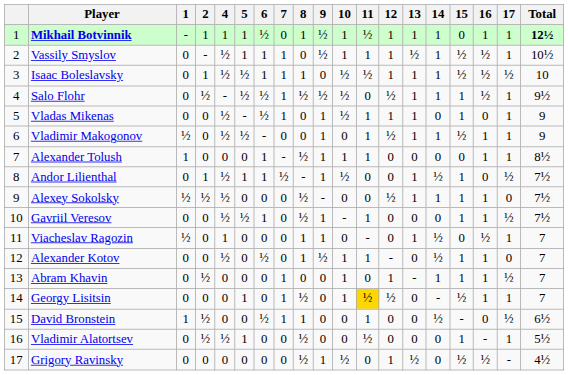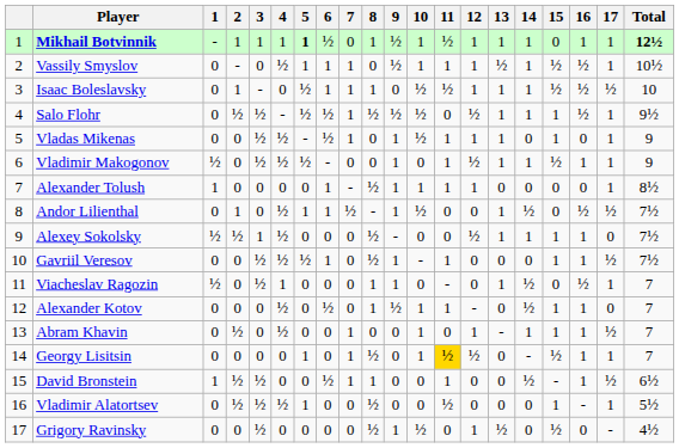 <table class="wikitable" border="1" width="700px">
 <tr>
 <th></th>
 <th>Player</th>
 <th>1</th>
 <th>2</th>
+<th>3</th>
 <th>4</th>
 <th>5</th>
 <th>6</th>
 <th>7</th>
 <th>8</th>
 <th>9</th>
 <th>10</th>
 <th>11</th>
 <th>12</th>
 <th>13</th>
 <th>14</th>
 <th>15</th>
 <th>16</th>
 <th>17</th>
 <th>Total</th>
 </tr>
 <tr align=center style="background:#ccffcc;">
 <td>1</td>
 <td align=left> <strong><a href='#'>Mikhail Botvinnik</a></strong></td>
 <td>-</td>
 <td>1</td>
 <td>1</td>
 <td>1</td>
+<td><strong>1</strong></td>
 <td>½</td>
 <td>0</td>
 <td>1</td>
 <td>½</td>
 <td>1</td>
 <td>½</td>
 <td>1</td>
 <td>1</td>
 <td>1</td>
 <td>0</td>
 <td>1</td>
 <td>1</td>
 <td align=center><strong>12½</strong></td>
 </tr>
 <tr align=center>
 <td>2</td>
 <td align=left> <a href='#'>Vassily Smyslov</a></td>
 <td>0</td>
 <td>-</td>
+<td>0</td>
 <td>½</td>
 <td>1</td>
 <td>1</td>
 <td>1</td>
 <td>0</td>
 <td>½</td>
 <td>1</td>
 <td>1</td>
 <td>1</td>
 <td>½</td>
 <td>1</td>
 <td>½</td>
 <td>½</td>
 <td>1</td>
 <td align=center>10½</td>
 </tr>
 <tr align=center>
 <td>3</td>
 <td align=left> <a href='#'>Isaac Boleslavsky</a></td>
 <td>0</td>
 <td>1</td>
-<td>½</td>
+<td>-</td>
+<td>0</td>
 <td>½</td>
 <td>1</td>
 <td>1</td>
 <td>1</td>
 <td>0</td>
 <td>½</td>
 <td>½</td>
 <td>1</td>
 <td>1</td>
 <td>1</td>
 <td>½</td>
 <td>½</td>
 <td>½</td>
 <td align=center>10</td>
 </tr>
 <tr align=center>
 <td>4</td>
 <td align=left> <a href='#'>Salo Flohr</a></td>
 <td>0</td>
+<td>½</td>
 <td>½</td>
 <td>-</td>
 <td>½</td>
 <td>½</td>
 <td>1</td>
 <td>½</td>
 <td>½</td>
 <td>½</td>
 <td>0</td>
 <td>½</td>
 <td>1</td>
 <td>1</td>
 <td>1</td>
 <td>½</td>
 <td>1</td>
 <td align=center>9½</td>
 </tr>
 <tr align=center>
 <td>5</td>
 <td align=left> <a href='#'>Vladas Mikenas</a></td>
 <td>0</td>
 <td>0</td>
 <td>½</td>
+<td>½</td>
 <td>-</td>
 <td>½</td>
 <td>1</td>
 <td>0</td>
 <td>1</td>
 <td>½</td>
 <td>1</td>
 <td>1</td>
 <td>1</td>
 <td>0</td>
 <td>1</td>
 <td>0</td>
 <td>1</td>
 <td align=center>9</td>
 </tr>
 <tr align=center>
 <td>6</td>
 <td align=left> <a href='#'>Vladimir Makogonov</a></td>
 <td>½</td>
 <td>0</td>
+<td>½</td>
 <td>½</td>
 <td>½</td>
 <td>-</td>
 <td>0</td>
 <td>0</td>
 <td>1</td>
 <td>0</td>
 <td>1</td>
 <td>½</td>
 <td>1</td>
 <td>1</td>
 <td>½</td>
 <td>1</td>
 <td>1</td>
 <td align=center>9</td>
 </tr>
 <tr align=center>
 <td>7</td>
 <td align=left> <a href='#'>Alexander Tolush</a></td>
 <td>1</td>
 <td>0</td>
 <td>0</td>
 <td>0</td>
+<td>0</td>
 <td>1</td>
 <td>-</td>
 <td>½</td>
+<td>1</td>
 <td>1</td>
 <td>1</td>
 <td>1</td>
 <td>0</td>
 <td>0</td>
 <td>0</td>
 <td>0</td>
 <td>1</td>
-<td>1</td>
 <td align=center>8½</td>
 </tr>
 <tr align=center>
 <td>8</td>
 <td align=left> <a href='#'>Andor Lilienthal</a></td>
 <td>0</td>
 <td>1</td>
+<td>0</td>
 <td>½</td>
 <td>1</td>
 <td>1</td>
 <td>½</td>
 <td>-</td>
 <td>1</td>
 <td>½</td>
 <td>0</td>
 <td>0</td>
 <td>1</td>
 <td>½</td>
-<td>1</td>
 <td>0</td>
+<td>½</td>
 <td>½</td>
 <td align=center>7½</td>
 </tr>
 <tr align=center>
 <td>9</td>
 <td align=left> <a href='#'>Alexey Sokolsky</a></td>
 <td>½</td>
 <td>½</td>
+<td>1</td>
 <td>½</td>
 <td>0</td>
 <td>0</td>
 <td>0</td>
 <td>½</td>
 <td>-</td>
 <td>0</td>
 <td>0</td>
 <td>½</td>
 <td>1</td>
 <td>1</td>
 <td>1</td>
 <td>1</td>
 <td>0</td>
 <td align=center>7½</td>
 </tr>
 <tr align=center>
 <td>10</td>
 <td align=left> <a href='#'>Gavriil Veresov</a></td>
 <td>0</td>
 <td>0</td>
 <td>½</td>
 <td>½</td>
+<td>½</td>
 <td>1</td>
 <td>0</td>
 <td>½</td>
 <td>1</td>
 <td>-</td>
 <td>1</td>
 <td>0</td>
 <td>0</td>
 <td>0</td>
 <td>1</td>
 <td>1</td>
 <td>½</td>
 <td align=center>7½</td>
 </tr>
 <tr align=center>
 <td>11</td>
 <td align=left> <a href='#'>Viacheslav Ragozin</a></td>
 <td>½</td>
 <td>0</td>
+<td>½</td>
 <td>1</td>
 <td>0</td>
 <td>0</td>
 <td>0</td>
 <td>1</td>
 <td>1</td>
 <td>0</td>
 <td>-</td>
 <td>0</td>
 <td>1</td>
 <td>½</td>
 <td>0</td>
 <td>½</td>
 <td>1</td>
 <td align=center>7</td>
 </tr>
 <tr align=center>
 <td>12</td>
 <td align=left> <a href='#'>Alexander Kotov</a></td>
+<td>0</td>
 <td>0</td>
 <td>0</td>
 <td>½</td>
 <td>0</td>
 <td>½</td>
 <td>0</td>
 <td>1</td>
 <td>½</td>
 <td>1</td>
 <td>1</td>
 <td>-</td>
 <td>0</td>
 <td>½</td>
 <td>1</td>
 <td>1</td>
 <td>0</td>
 <td align=center>7</td>
 </tr>
 <tr align=center>
 <td>13</td>
 <td align=left> <a href='#'>Abram Khavin</a></td>
 <td>0</td>
 <td>½</td>
 <td>0</td>
+<td>½</td>
 <td>0</td>
 <td>0</td>
 <td>1</td>
 <td>0</td>
 <td>0</td>
 <td>1</td>
 <td>0</td>
 <td>1</td>
 <td>-</td>
 <td>1</td>
 <td>1</td>
 <td>1</td>
 <td>½</td>
 <td align=center>7</td>
 </tr>
 <tr align=center>
 <td>14</td>
 <td align=left> <a href='#'>Georgy Lisitsin</a></td>
+<td>0</td>
 <td>0</td>
 <td>0</td>
 <td>0</td>
 <td>1</td>
 <td>0</td>
 <td>1</td>
 <td>½</td>
 <td>0</td>
 <td>1</td>
 <td style="background: gold;">½</td>
 <td>½</td>
 <td>0</td>
 <td>-</td>
 <td>½</td>
 <td>1</td>
 <td>1</td>
 <td align=center>7</td>
 </tr>
 <tr align=center>
 <td>15</td>
 <td align=left> <a href='#'>David Bronstein</a></td>
 <td>1</td>
 <td>½</td>
+<td>½</td>
 <td>0</td>
 <td>0</td>
 <td>½</td>
 <td>1</td>
 <td>1</td>
 <td>0</td>
 <td>0</td>
 <td>1</td>
 <td>0</td>
 <td>0</td>
 <td>½</td>
 <td>-</td>
-<td>0</td>
+<td>1</td>
 <td>½</td>
 <td align=center>6½</td>
 </tr>
 <tr align=center>
 <td>16</td>
 <td align=left> <a href='#'>Vladimir Alatortsev</a></td>
 <td>0</td>
+<td>½</td>
 <td>½</td>
 <td>½</td>
 <td>1</td>
 <td>0</td>
 <td>0</td>
 <td>½</td>
 <td>0</td>
 <td>0</td>
 <td>½</td>
 <td>0</td>
 <td>0</td>
 <td>0</td>
 <td>1</td>
 <td>-</td>
 <td>1</td>
 <td align=center>5½</td>
 </tr>
 <tr align=center>
 <td>17</td>
 <td align=left> <a href='#'>Grigory Ravinsky</a></td>
 <td>0</td>
 <td>0</td>
+<td>½</td>
 <td>0</td>
 <td>0</td>
 <td>0</td>
 <td>0</td>
 <td>½</td>
 <td>1</td>
 <td>½</td>
 <td>0</td>
 <td>1</td>
 <td>½</td>
 <td>0</td>
 <td>½</td>
-<td>½</td>
+<td>0</td>
 <td>-</td>
 <td align=center>4½</td>
 </tr>
 </table>
